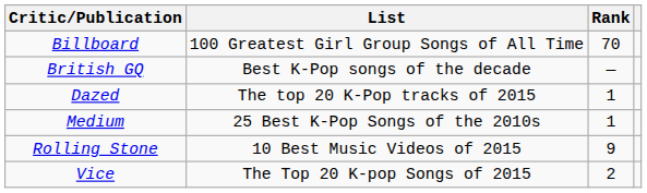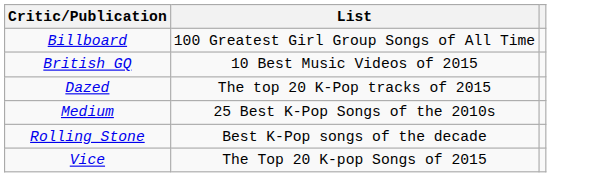 <table class="wikitable sortable" style="text-align:center">
 <tr>
 <th>Critic/Publication</th>
 <th>List</th>
-<th>Rank</th>
 <th class="unsortable"></th>
 </tr>
 <tr>
 <td><em><a href='#'>Billboard</a></em></td>
 <td>100 Greatest Girl Group Songs of All Time</td>
-<td>70</td>
 <td></td>
 </tr>
 <tr>
 <td><em><a href='#'>British GQ</a></em></td>
-<td>Best K-Pop songs of the decade</td>
-<td>—</td>
+<td>10 Best Music Videos of 2015</td>
 <td></td>
 </tr>
 <tr>
 <td><em><a href='#'>Dazed</a></em></td>
 <td>The top 20 K-Pop tracks of 2015</td>
-<td>1</td>
 <td></td>
 </tr>
 <tr>
 <td><a href='#'><em>Medium</em></a></td>
 <td>25 Best K-Pop Songs of the 2010s</td>
-<td>1</td>
 <td></td>
 </tr>
 <tr>
 <td><em><a href='#'>Rolling Stone</a></em></td>
-<td>10 Best Music Videos of 2015</td>
-<td>9</td>
+<td>Best K-Pop songs of the decade</td>
 <td></td>
 </tr>
 <tr>
 <td><em><a href='#'>Vice</a></em></td>
 <td>The Top 20 K-pop Songs of 2015</td>
-<td>2</td>
 <td></td>
 </tr>
 </table>
